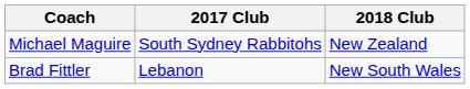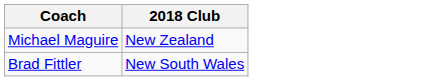 <table class="wikitable sortable">
 <tr>
 <th>Coach</th>
-<th>2017 Club</th>
 <th>2018 Club</th>
 </tr>
 <tr>
 <td><a href='#'>Michael Maguire</a></td>
-<td> <a href='#'>South Sydney Rabbitohs</a></td>
 <td> <a href='#'>New Zealand</a></td>
 </tr>
 <tr>
 <td><a href='#'>Brad Fittler</a></td>
-<td> <a href='#'>Lebanon</a></td>
 <td> <a href='#'>New South Wales</a></td>
 </tr>
 </table>
